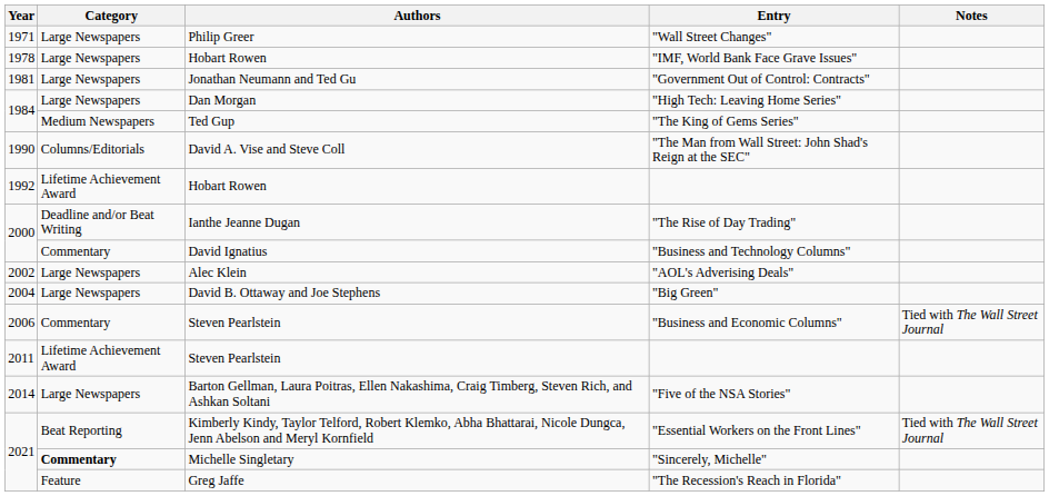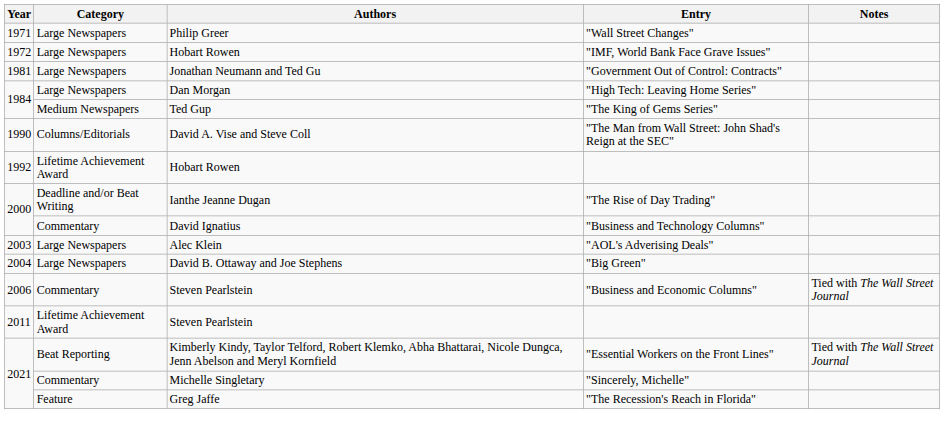 <table class="wikitable">
 <tr>
 <th>Year</th>
 <th>Category</th>
 <th>Authors</th>
 <th>Entry</th>
 <th>Notes</th>
 </tr>
 <tr>
 <td>1971</td>
 <td>Large Newspapers</td>
 <td>Philip Greer</td>
 <td>"Wall Street Changes"</td>
 <td></td>
 </tr>
 <tr>
-<td>1978</td>
+<td>1972</td>
 <td>Large Newspapers</td>
 <td>Hobart Rowen</td>
 <td>"IMF, World Bank Face Grave Issues"</td>
 <td></td>
 </tr>
 <tr>
 <td>1981</td>
 <td>Large Newspapers</td>
 <td>Jonathan Neumann and Ted Gu</td>
 <td>"Government Out of Control: Contracts"</td>
 <td></td>
 </tr>
 <tr>
 <td rowspan="2">1984</td>
 <td>Large Newspapers</td>
 <td>Dan Morgan</td>
 <td>"High Tech: Leaving Home Series"</td>
 <td></td>
 </tr>
 <tr>
 <td>Medium Newspapers</td>
 <td>Ted Gup</td>
 <td>"The King of Gems Series"</td>
 <td></td>
 </tr>
 <tr>
 <td>1990</td>
 <td>Columns/Editorials</td>
 <td>David A. Vise and Steve Coll</td>
 <td>"The Man from Wall Street: John Shad's Reign at the SEC"</td>
 <td></td>
 </tr>
 <tr>
 <td>1992</td>
 <td>Lifetime Achievement Award</td>
 <td>Hobart Rowen</td>
 <td></td>
 <td></td>
 </tr>
 <tr>
 <td rowspan="2">2000</td>
 <td>Deadline and/or Beat Writing</td>
 <td>Ianthe Jeanne Dugan</td>
 <td>"The Rise of Day Trading"</td>
 <td></td>
 </tr>
 <tr>
 <td>Commentary</td>
 <td>David Ignatius</td>
 <td>"Business and Technology Columns"</td>
 <td></td>
 </tr>
 <tr>
-<td>2002</td>
+<td>2003</td>
 <td>Large Newspapers</td>
 <td>Alec Klein</td>
 <td>"AOL's Adverising Deals"</td>
 <td></td>
 </tr>
 <tr>
 <td>2004</td>
 <td>Large Newspapers</td>
 <td>David B. Ottaway and Joe Stephens</td>
 <td>"Big Green"</td>
 <td></td>
 </tr>
 <tr>
 <td>2006</td>
 <td>Commentary</td>
 <td>Steven Pearlstein</td>
 <td>"Business and Economic Columns"</td>
 <td>Tied with <em>The Wall Street Journal</em></td>
 </tr>
 <tr>
 <td>2011</td>
 <td>Lifetime Achievement Award</td>
 <td>Steven Pearlstein</td>
 <td></td>
 <td></td>
 </tr>
 <tr>
-<td>2014</td>
-<td>Large Newspapers</td>
-<td>Barton Gellman, Laura Poitras, Ellen Nakashima, Craig Timberg, Steven Rich, and Ashkan Soltani</td>
-<td>"Five of the NSA Stories"</td>
-<td></td>
-</tr>
-<tr>
 <td rowspan="3">2021</td>
 <td>Beat Reporting</td>
 <td>Kimberly Kindy, Taylor Telford, Robert Klemko, Abha Bhattarai, Nicole Dungca, Jenn Abelson and Meryl Kornfield</td>
 <td>"Essential Workers on the Front Lines"</td>
 <td>Tied with <em>The Wall Street Journal</em></td>
 </tr>
 <tr>
-<td><strong>Commentary</strong></td>
+<td>Commentary</td>
 <td>Michelle Singletary</td>
 <td>"Sincerely, Michelle"</td>
 <td></td>
 </tr>
 <tr>
 <td>Feature</td>
 <td>Greg Jaffe</td>
 <td>"The Recession's Reach in Florida"</td>
 <td></td>
 </tr>
 </table>
